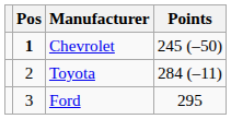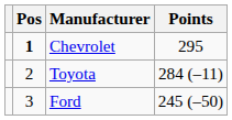 <table class="wikitable" style="font-size: 95%;">
 <tr>
 <th></th>
 <th>Pos</th>
 <th>Manufacturer</th>
 <th>Points</th>
 </tr>
 <tr>
 <td align="left"></td>
 <td style="text-align:center;"><strong>1</strong></td>
 <td><a href='#'>Chevrolet</a></td>
-<td style="text-align:center;">245 (–50)</td>
+<td style="text-align:center;">295</td>
 </tr>
 <tr>
 <td align="left"></td>
 <td style="text-align:center;">2</td>
 <td><a href='#'>Toyota</a></td>
 <td style="text-align:center;">284 (–11)</td>
 </tr>
 <tr>
 <td align="left"></td>
 <td style="text-align:center;">3</td>
 <td><a href='#'>Ford</a></td>
-<td style="text-align:center;">295</td>
+<td style="text-align:center;">245 (–50)</td>
 </tr>
 <tr class="sortbottom">
 </tr>
 </table>
